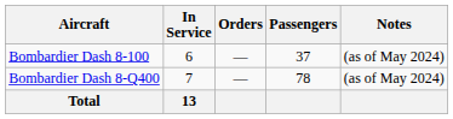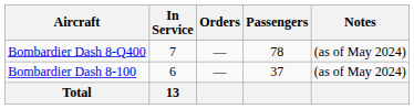 <table class="wikitable" style="border-collapse:collapse;margin:1em auto;">
 <tr>
 <th>Aircraft</th>
 <th>In<br>Service</th>
 <th>Orders</th>
 <th>Passengers</th>
 <th>Notes</th>
 </tr>
 <tr>
+<td><a href='#'>Bombardier Dash 8-Q400</a></td>
+<td align="center">7</td>
+<td align="center">—</td>
+<td align="center">78</td>
+<td>(as of May 2024)</td>
+</tr>
+<tr>
 <td><a href='#'>Bombardier Dash 8-100</a></td>
 <td align="center">6</td>
 <td align="center">—</td>
 <td align="center">37</td>
-<td>(as of May 2024)</td>
-</tr>
-<tr>
-<td><a href='#'>Bombardier Dash 8-Q400</a></td>
-<td align="center">7</td>
-<td align="center">—</td>
-<td align="center">78</td>
 <td>(as of May 2024)</td>
 </tr>
 <tr>
 <th>Total</th>
 <th>13</th>
 <th></th>
 <th></th>
 <th></th>
 </tr>
 </table>
